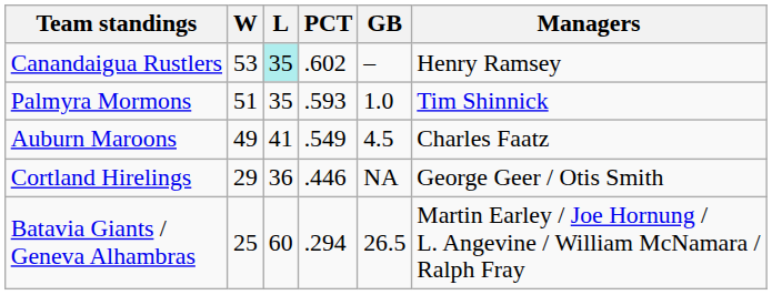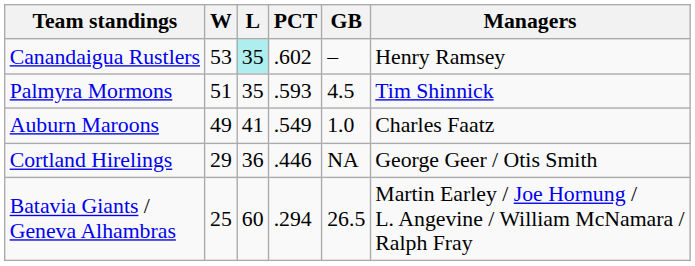 <table class="wikitable">
 <tr>
 <th>Team standings</th>
 <th>W</th>
 <th>L</th>
 <th>PCT</th>
 <th>GB</th>
 <th>Managers</th>
 </tr>
 <tr>
 <td><a href='#'>Canandaigua Rustlers</a></td>
 <td>53</td>
 <td style="background: paleturquoise;">35</td>
 <td>.602</td>
 <td>–</td>
 <td>Henry Ramsey</td>
 </tr>
 <tr>
 <td><a href='#'>Palmyra Mormons</a></td>
 <td>51</td>
 <td>35</td>
 <td>.593</td>
-<td>1.0</td>
+<td>4.5</td>
 <td><a href='#'>Tim Shinnick</a></td>
 </tr>
 <tr>
 <td><a href='#'>Auburn Maroons</a></td>
 <td>49</td>
 <td>41</td>
 <td>.549</td>
-<td>4.5</td>
+<td>1.0</td>
 <td>Charles Faatz</td>
 </tr>
 <tr>
 <td><a href='#'>Cortland Hirelings</a></td>
 <td>29</td>
 <td>36</td>
 <td>.446</td>
 <td>NA</td>
 <td>George Geer / Otis Smith</td>
 </tr>
 <tr>
 <td><a href='#'>Batavia Giants</a> /<br> <a href='#'>Geneva Alhambras</a></td>
 <td>25</td>
 <td>60</td>
 <td>.294</td>
 <td>26.5</td>
 <td>Martin Earley / <a href='#'>Joe Hornung</a> /<br> L. Angevine / William McNamara /<br>Ralph Fray</td>
 </tr>
 </table>
